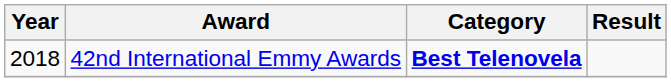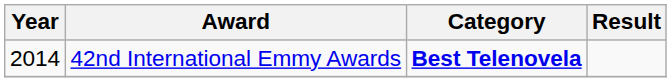 <table class="wikitable">
 <tr>
 <th>Year</th>
 <th>Award</th>
 <th>Category</th>
 <th>Result</th>
 </tr>
 <tr>
-<td>2018</td>
+<td>2014</td>
 <td><a href='#'>42nd International Emmy Awards</a></td>
 <td><strong><a href='#'>Best Telenovela</a></strong></td>
 <td></td>
 </tr>
 <tr>
 </tr>
 </table>
